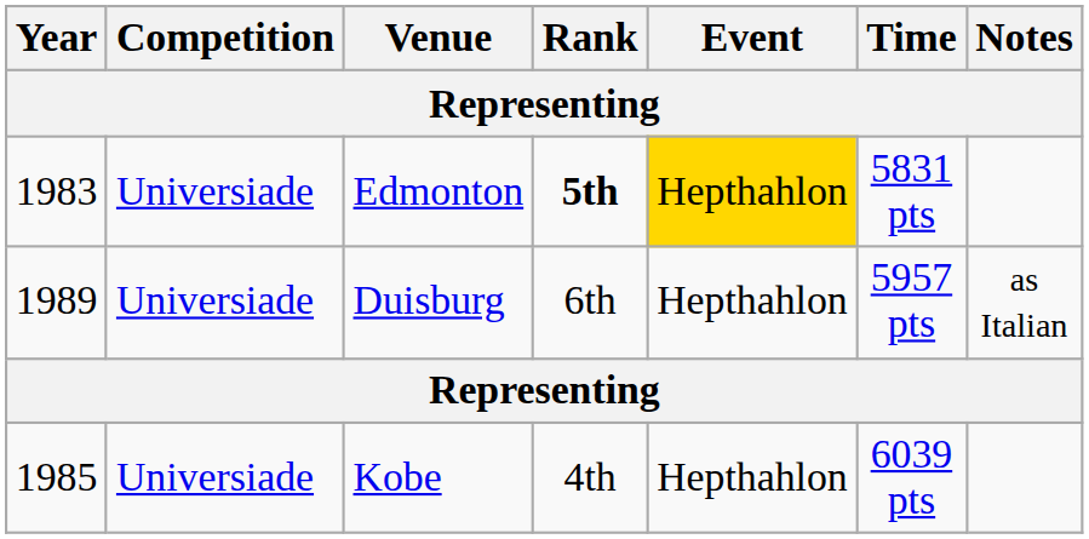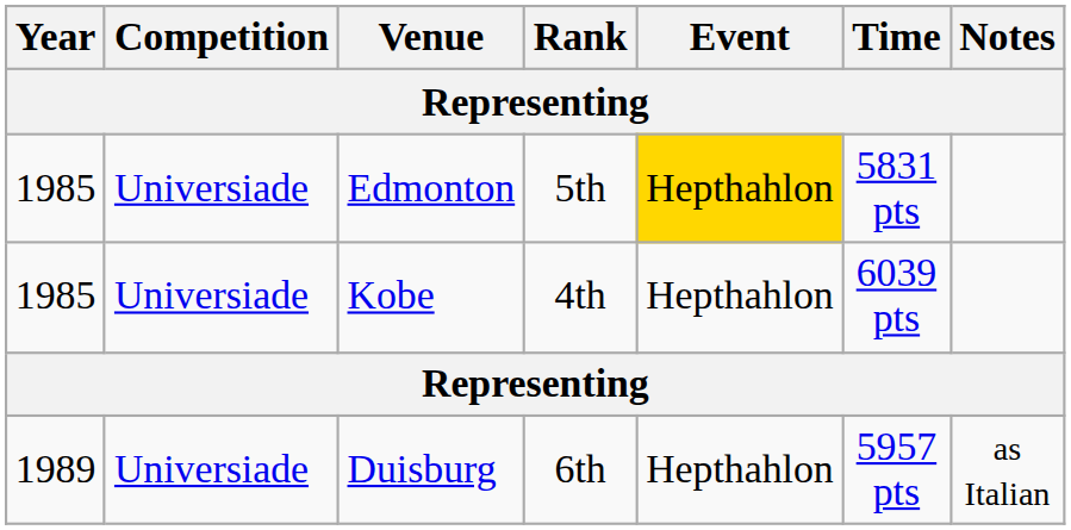 <table class="wikitable" width=50% style="font-size:100%; text-align:center;">
 <tr>
 <th>Year</th>
 <th>Competition</th>
 <th>Venue</th>
 <th>Rank</th>
 <th>Event</th>
 <th>Time</th>
 <th>Notes</th>
 </tr>
 <tr>
 <th colspan=7>Representing </th>
 </tr>
 <tr>
-<td>1983</td>
+<td>1985</td>
 <td align=left><a href='#'>Universiade</a></td>
 <td align=left> <a href='#'>Edmonton</a></td>
-<td><strong>5th</strong></td>
+<td>5th</td>
 <td style="background: gold;">Hepthahlon</td>
 <td><a href='#'>5831 pts</a></td>
 <td></td>
+</tr>
+<tr>
+<td>1985</td>
+<td align=left><a href='#'>Universiade</a></td>
+<td align=left> <a href='#'>Kobe</a></td>
+<td>4th</td>
+<td>Hepthahlon</td>
+<td><a href='#'>6039 pts</a></td>
+<td></td>
+</tr>
+<tr>
+<th colspan=7>Representing </th>
 </tr>
 <tr>
 <td>1989</td>
 <td align=left><a href='#'>Universiade</a></td>
 <td align=left> <a href='#'>Duisburg</a></td>
 <td>6th</td>
 <td>Hepthahlon</td>
 <td><a href='#'>5957 pts</a></td>
 <td> <small>as Italian</small> </td>
 </tr>
-<tr>
-<th colspan=7>Representing </th>
-</tr>
-<tr>
-<td>1985</td>
-<td align=left><a href='#'>Universiade</a></td>
-<td align=left> <a href='#'>Kobe</a></td>
-<td>4th</td>
-<td>Hepthahlon</td>
-<td><a href='#'>6039 pts</a></td>
-<td></td>
-</tr>
 </table>
